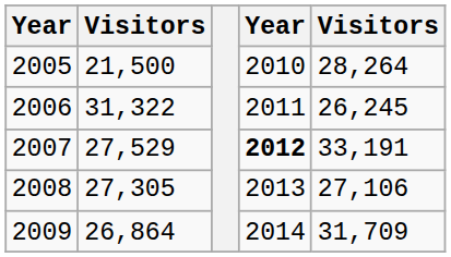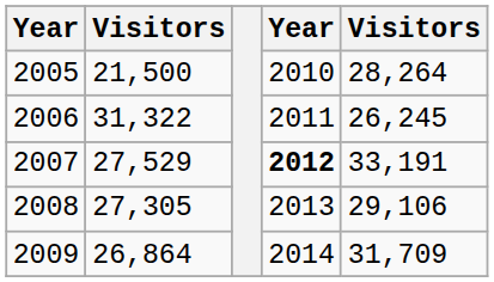 <table - class="wikitable" style="float:right">
 <tr>
 <th>Year</th>
 <th>Visitors</th>
 <th rowspan="6"> </th>
 <th>Year</th>
 <th>Visitors</th>
 </tr>
 <tr>
 <td>2005</td>
 <td>21,500</td>
 <td>2010</td>
 <td>28,264</td>
 </tr>
 <tr>
 <td>2006</td>
 <td>31,322</td>
 <td>2011</td>
 <td>26,245</td>
 </tr>
 <tr>
 <td>2007</td>
 <td>27,529</td>
 <td><strong>2012</strong></td>
 <td>33,191</td>
 </tr>
 <tr>
 <td>2008</td>
 <td>27,305</td>
 <td>2013</td>
-<td>27,106</td>
+<td>29,106</td>
 </tr>
 <tr>
 <td>2009</td>
 <td>26,864</td>
 <td>2014</td>
 <td>31,709</td>
 </tr>
 </table>
